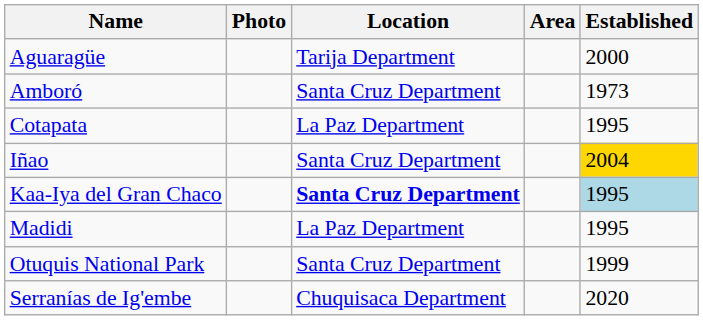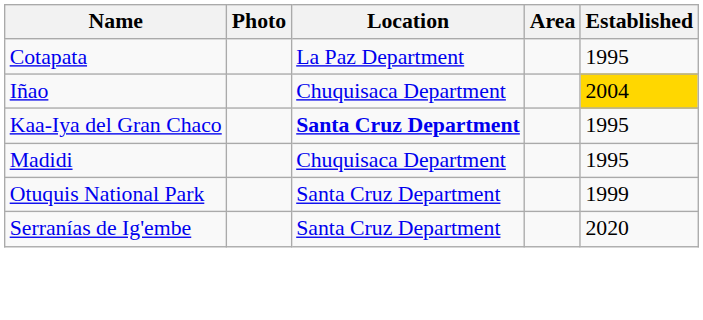 <table class="wikitable sortable">
 <tr>
 <th>Name</th>
 <th class="unsortable">Photo</th>
 <th>Location</th>
 <th>Area</th>
 <th>Established</th>
-</tr>
-<tr>
-<td><a href='#'>Aguaragüe</a></td>
-<td></td>
-<td><a href='#'>Tarija Department</a></td>
-<td></td>
-<td>2000</td>
-</tr>
-<tr>
-<td><a href='#'>Amboró</a></td>
-<td></td>
-<td><a href='#'>Santa Cruz Department</a></td>
-<td></td>
-<td>1973</td>
 </tr>
 <tr>
 <td><a href='#'>Cotapata</a></td>
 <td></td>
 <td><a href='#'>La Paz Department</a></td>
 <td></td>
 <td>1995</td>
 </tr>
 <tr>
 <td><a href='#'>Iñao</a></td>
 <td></td>
-<td><a href='#'>Santa Cruz Department</a></td>
+<td><a href='#'>Chuquisaca Department</a></td>
 <td></td>
 <td style="background: gold;">2004</td>
 </tr>
 <tr>
 <td><a href='#'>Kaa-Iya del Gran Chaco</a></td>
 <td></td>
 <td><strong><a href='#'>Santa Cruz Department</a></strong></td>
 <td></td>
-<td style="background: lightblue;">1995</td>
+<td>1995</td>
 </tr>
 <tr>
 <td><a href='#'>Madidi</a></td>
 <td></td>
-<td><a href='#'>La Paz Department</a></td>
+<td><a href='#'>Chuquisaca Department</a></td>
 <td></td>
 <td>1995</td>
 </tr>
 <tr>
 <td><a href='#'>Otuquis National Park</a></td>
 <td></td>
 <td><a href='#'>Santa Cruz Department</a></td>
 <td></td>
 <td>1999</td>
 </tr>
 <tr>
 <td><a href='#'>Serranías de Ig'embe</a></td>
 <td></td>
-<td><a href='#'>Chuquisaca Department</a></td>
+<td><a href='#'>Santa Cruz Department</a></td>
 <td></td>
 <td>2020</td>
 </tr>
 </table>
